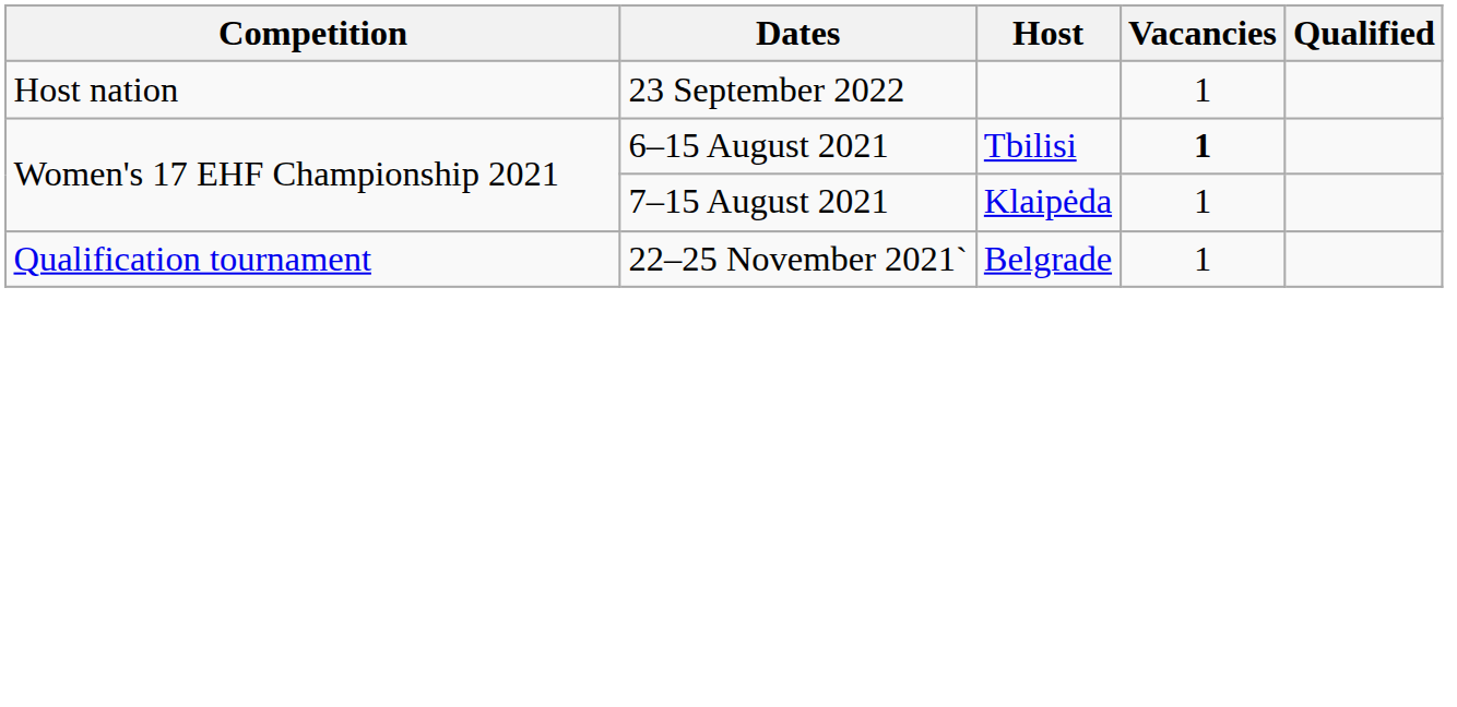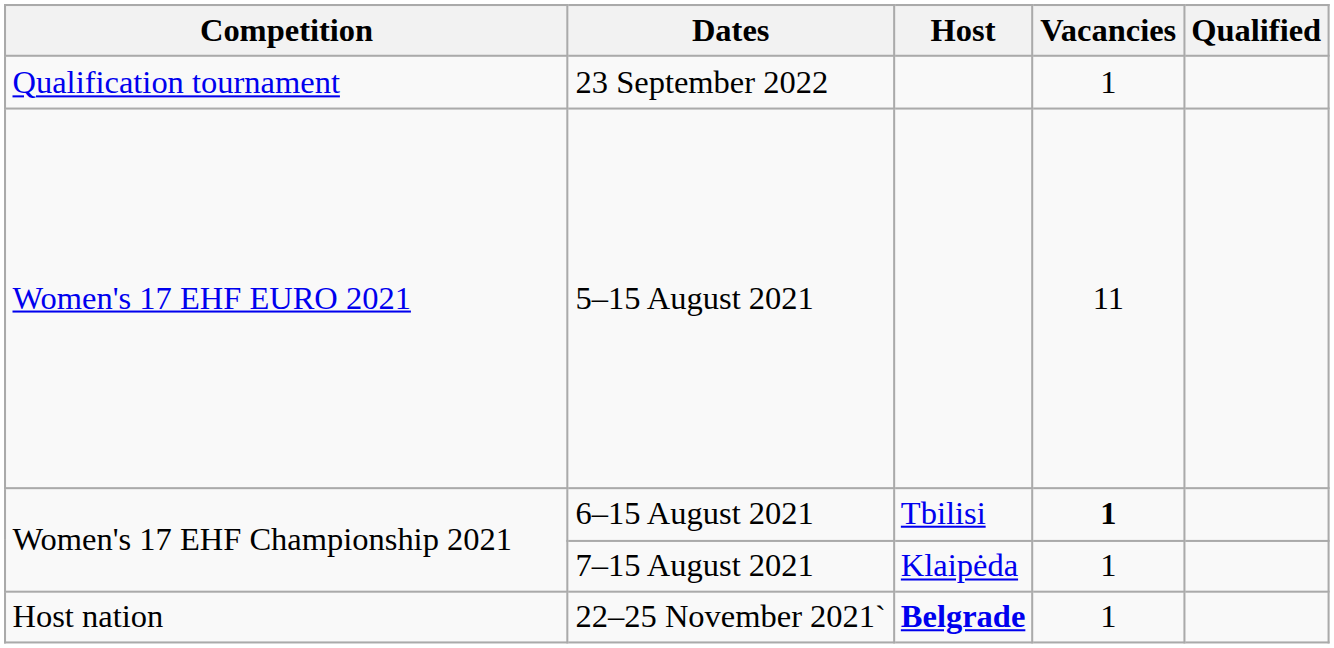 <table class="wikitable">
 <tr>
 <th style="width: 270px;">Competition</th>
 <th>Dates</th>
 <th>Host</th>
 <th>Vacancies</th>
 <th>Qualified</th>
 </tr>
 <tr>
-<td>Host nation</td>
+<td><a href='#'>Qualification tournament</a></td>
 <td>23 September 2022</td>
 <td></td>
 <td align=center>1</td>
 <td></td>
+</tr>
+<tr>
+<td><a href='#'>Women's 17 EHF EURO 2021</a></td>
+<td>5–15 August 2021</td>
+<td></td>
+<td align=center>11</td>
+<td><br><br><br><br><br><br><br><br><br><br></td>
 </tr>
 <tr>
 <td rowspan=2>Women's 17 EHF Championship 2021</td>
 <td>6–15 August 2021</td>
 <td> <a href='#'>Tbilisi</a></td>
 <td align=center><strong>1</strong></td>
 <td></td>
 </tr>
 <tr>
 <td>7–15 August 2021</td>
 <td> <a href='#'>Klaipėda</a></td>
 <td align=center>1</td>
 <td></td>
 </tr>
 <tr>
-<td><a href='#'>Qualification tournament</a></td>
+<td>Host nation</td>
 <td>22–25 November 2021`</td>
-<td> <a href='#'>Belgrade</a></td>
+<td><strong> <a href='#'>Belgrade</a></strong></td>
 <td align=center>1</td>
 <td><br></td>
 </tr>
 </table>
